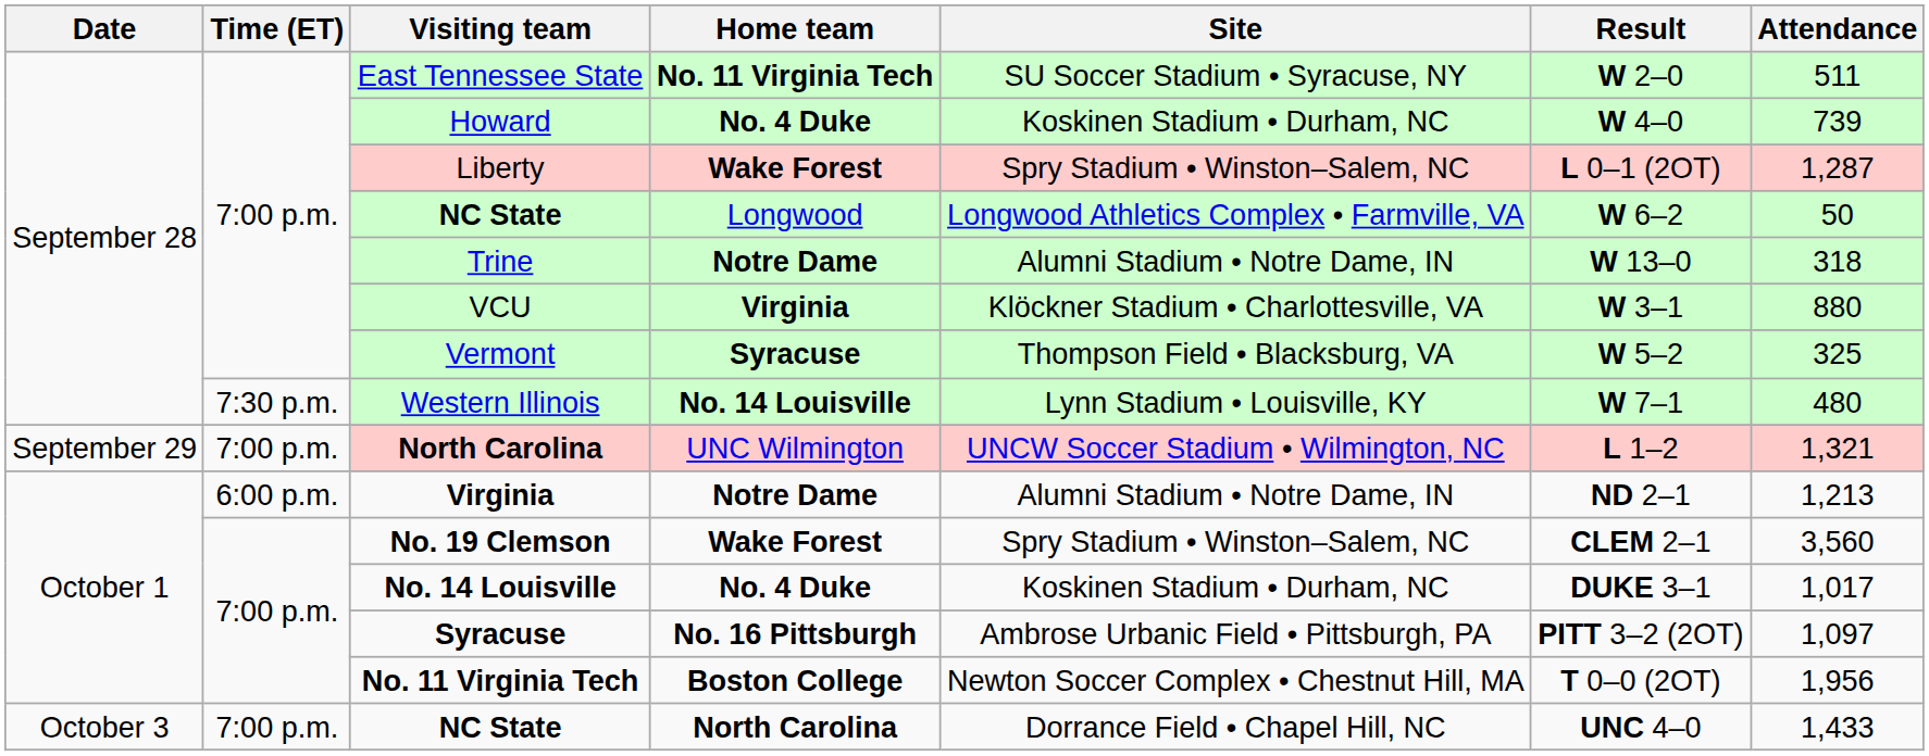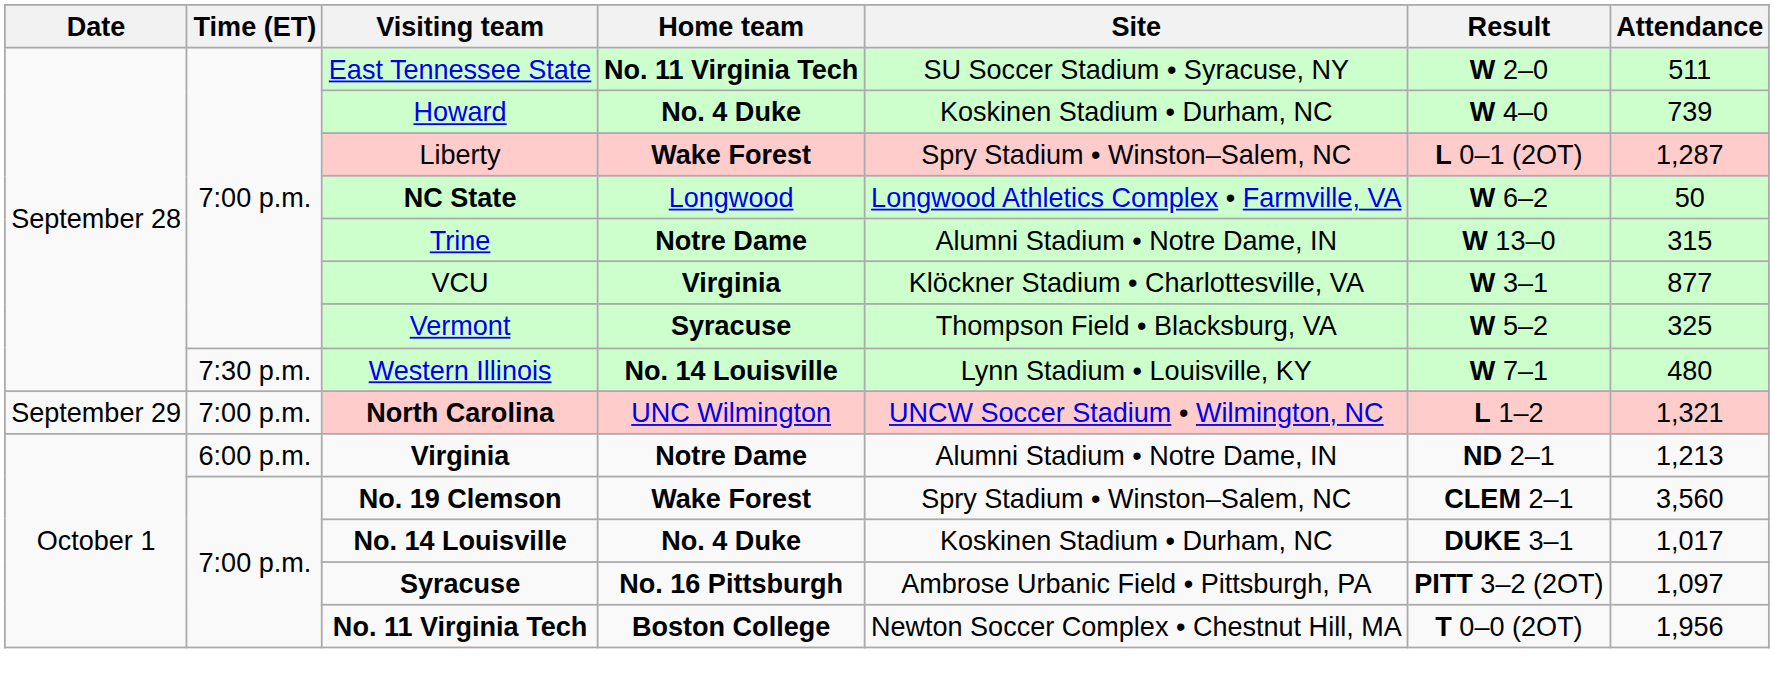 <table class="wikitable" style="font-size:95%; text-align: center;">
 <tr>
 <th>Date</th>
 <th>Time (ET)</th>
 <th>Visiting team</th>
 <th>Home team</th>
 <th>Site</th>
 <th>Result</th>
 <th>Attendance</th>
 </tr>
 <tr>
 <td rowspan=8>September 28</td>
 <td rowspan=7>7:00 p.m.</td>
 <td style="background:#cfc;"><a href='#'>East Tennessee State</a></td>
 <td style="background:#cfc;"><strong>No. 11 Virginia Tech</strong></td>
 <td style="background:#cfc;">SU Soccer Stadium • Syracuse, NY</td>
 <td style="background:#cfc;"><strong>W</strong> 2–0</td>
 <td style="background:#cfc;">511</td>
 </tr>
 <tr>
 <td style="background:#cfc;"><a href='#'>Howard</a></td>
 <td style="background:#cfc;"><strong>No. 4 Duke</strong></td>
 <td style="background:#cfc;">Koskinen Stadium • Durham, NC</td>
 <td style="background:#cfc;"><strong>W</strong> 4–0</td>
 <td style="background:#cfc;">739</td>
 </tr>
 <tr>
 <td style="background:#fcc;">Liberty</td>
 <td style="background:#fcc;"><strong>Wake Forest</strong></td>
 <td style="background:#fcc;">Spry Stadium • Winston–Salem, NC</td>
 <td style="background:#fcc;"><strong>L</strong> 0–1 (2OT)</td>
 <td style="background:#fcc;">1,287</td>
 </tr>
 <tr>
 <td style="background:#cfc;"><strong>NC State</strong></td>
 <td style="background:#cfc;"><a href='#'>Longwood</a></td>
 <td style="background:#cfc;"><a href='#'>Longwood Athletics Complex</a> • <a href='#'>Farmville, VA</a></td>
 <td style="background:#cfc;"><strong>W</strong> 6–2</td>
 <td style="background:#cfc;">50</td>
 </tr>
 <tr>
 <td style="background:#cfc;"><a href='#'>Trine</a></td>
 <td style="background:#cfc;"><strong>Notre Dame</strong></td>
 <td style="background:#cfc;">Alumni Stadium • Notre Dame, IN</td>
 <td style="background:#cfc;"><strong>W</strong> 13–0</td>
-<td style="background:#cfc;">318</td>
+<td style="background:#cfc;">315</td>
 </tr>
 <tr>
 <td style="background:#cfc;">VCU</td>
 <td style="background:#cfc;"><strong>Virginia</strong></td>
 <td style="background:#cfc;">Klöckner Stadium • Charlottesville, VA</td>
 <td style="background:#cfc;"><strong>W</strong> 3–1</td>
-<td style="background:#cfc;">880</td>
+<td style="background:#cfc;">877</td>
 </tr>
 <tr>
 <td style="background:#cfc;"><a href='#'>Vermont</a></td>
 <td style="background:#cfc;"><strong>Syracuse</strong></td>
 <td style="background:#cfc;">Thompson Field • Blacksburg, VA</td>
 <td style="background:#cfc;"><strong>W</strong> 5–2</td>
 <td style="background:#cfc;">325</td>
 </tr>
 <tr>
 <td>7:30 p.m.</td>
 <td style="background:#cfc;"><a href='#'>Western Illinois</a></td>
 <td style="background:#cfc;"><strong>No. 14 Louisville</strong></td>
 <td style="background:#cfc;">Lynn Stadium • Louisville, KY</td>
 <td style="background:#cfc;"><strong>W</strong> 7–1</td>
 <td style="background:#cfc;">480</td>
 </tr>
 <tr>
 <td>September 29</td>
 <td>7:00 p.m.</td>
 <td style="background:#fcc;"><strong>North Carolina</strong></td>
 <td style="background:#fcc;"><a href='#'>UNC Wilmington</a></td>
 <td style="background:#fcc;"><a href='#'>UNCW Soccer Stadium</a> • <a href='#'>Wilmington, NC</a></td>
 <td style="background:#fcc;"><strong>L</strong> 1–2</td>
 <td style="background:#fcc;">1,321</td>
 </tr>
 <tr>
 <td rowspan=5>October 1</td>
 <td>6:00 p.m.</td>
 <td><strong>Virginia</strong></td>
 <td><strong>Notre Dame</strong></td>
 <td>Alumni Stadium • Notre Dame, IN</td>
 <td><strong>ND</strong> 2–1</td>
 <td>1,213</td>
 </tr>
 <tr>
 <td rowspan=4>7:00 p.m.</td>
 <td><strong>No. 19 Clemson</strong></td>
 <td><strong>Wake Forest</strong></td>
 <td>Spry Stadium • Winston–Salem, NC</td>
 <td><strong>CLEM</strong> 2–1</td>
 <td>3,560</td>
 </tr>
 <tr>
 <td><strong>No. 14 Louisville</strong></td>
 <td><strong>No. 4 Duke</strong></td>
 <td>Koskinen Stadium • Durham, NC</td>
 <td><strong>DUKE</strong> 3–1</td>
 <td>1,017</td>
 </tr>
 <tr>
 <td><strong>Syracuse</strong></td>
 <td><strong>No. 16 Pittsburgh</strong></td>
 <td>Ambrose Urbanic Field • Pittsburgh, PA</td>
 <td><strong>PITT</strong> 3–2 (2OT)</td>
 <td>1,097</td>
 </tr>
 <tr>
 <td><strong>No. 11 Virginia Tech</strong></td>
 <td><strong>Boston College</strong></td>
 <td>Newton Soccer Complex • Chestnut Hill, MA</td>
 <td><strong>T</strong> 0–0 (2OT)</td>
 <td>1,956</td>
 </tr>
-<tr>
-<td>October 3</td>
-<td>7:00 p.m.</td>
-<td><strong>NC State</strong></td>
-<td><strong>North Carolina</strong></td>
-<td>Dorrance Field • Chapel Hill, NC</td>
-<td><strong>UNC</strong> 4–0</td>
-<td>1,433</td>
-</tr>
 </table>
